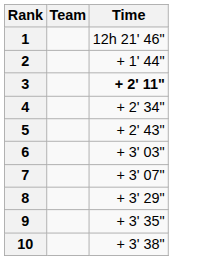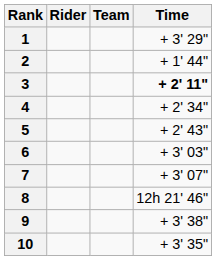 <table class="wikitable" style="margin-bottom:0;">
 <tr>
 <th scope="col">Rank</th>
+<th scope="col">Rider</th>
 <th scope="col">Team</th>
 <th scope="col">Time</th>
 </tr>
 <tr>
 <th scope="row">1</th>
+<td> </td>
 <td></td>
-<td style="text-align:right;">12h 21' 46"</td>
+<td style="text-align:right;">+ 3' 29"</td>
 </tr>
 <tr>
 <th scope="row">2</th>
+<td></td>
 <td></td>
 <td style="text-align:right;">+ 1' 44"</td>
 </tr>
 <tr>
 <th scope="row">3</th>
+<td> </td>
 <td></td>
 <td style="text-align:right;"><strong>+ 2' 11"</strong></td>
 </tr>
 <tr>
 <th scope="row">4</th>
 <td></td>
+<td></td>
 <td style="text-align:right;">+ 2' 34"</td>
 </tr>
 <tr>
 <th scope="row">5</th>
+<td></td>
 <td></td>
 <td style="text-align:right;">+ 2' 43"</td>
 </tr>
 <tr>
 <th scope="row">6</th>
 <td></td>
+<td></td>
 <td style="text-align:right;">+ 3' 03"</td>
 </tr>
 <tr>
 <th scope="row">7</th>
+<td> </td>
 <td></td>
 <td style="text-align:right;">+ 3' 07"</td>
 </tr>
 <tr>
 <th scope="row">8</th>
 <td></td>
-<td style="text-align:right;">+ 3' 29"</td>
+<td></td>
+<td style="text-align:right;">12h 21' 46"</td>
 </tr>
 <tr>
 <th scope="row">9</th>
 <td></td>
-<td style="text-align:right;">+ 3' 35"</td>
+<td></td>
+<td style="text-align:right;">+ 3' 38"</td>
 </tr>
 <tr>
 <th scope="row">10</th>
 <td></td>
-<td style="text-align:right;">+ 3' 38"</td>
+<td></td>
+<td style="text-align:right;">+ 3' 35"</td>
 </tr>
 </table>
